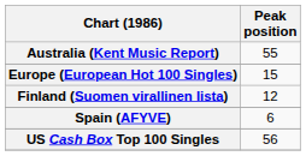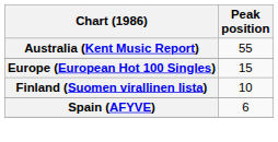 <table class="wikitable sortable plainrowheaders" style="text-align:center">
 <tr>
 <th scope="col">Chart (1986)</th>
 <th scope="col">Peak<br>position</th>
 </tr>
 <tr>
 <th scope="row">Australia (<a href='#'>Kent Music Report</a>)</th>
 <td>55</td>
 </tr>
 <tr>
 </tr>
 <tr>
 </tr>
 <tr>
 <th scope="row">Europe (<a href='#'>European Hot 100 Singles</a>)</th>
 <td>15</td>
 </tr>
 <tr>
 <th scope="row">Finland (<a href='#'>Suomen virallinen lista</a>)</th>
-<td>12</td>
+<td>10</td>
 </tr>
 <tr>
 </tr>
 <tr>
 </tr>
 <tr>
 <th scope="row">Spain (<a href='#'>AFYVE</a>)</th>
 <td>6</td>
 </tr>
 <tr>
 </tr>
 <tr>
 </tr>
 <tr>
 </tr>
 <tr>
 </tr>
 <tr>
 </tr>
 <tr>
-<th scope="row">US <em><a href='#'>Cash Box</a></em> Top 100 Singles</th>
-<td>56</td>
-</tr>
-<tr>
 </tr>
 </table>
